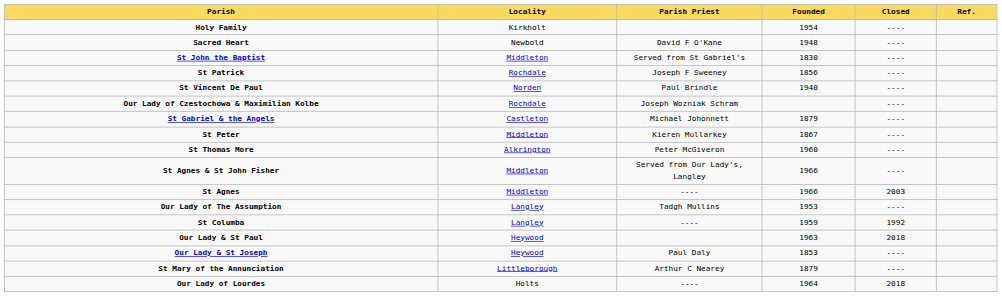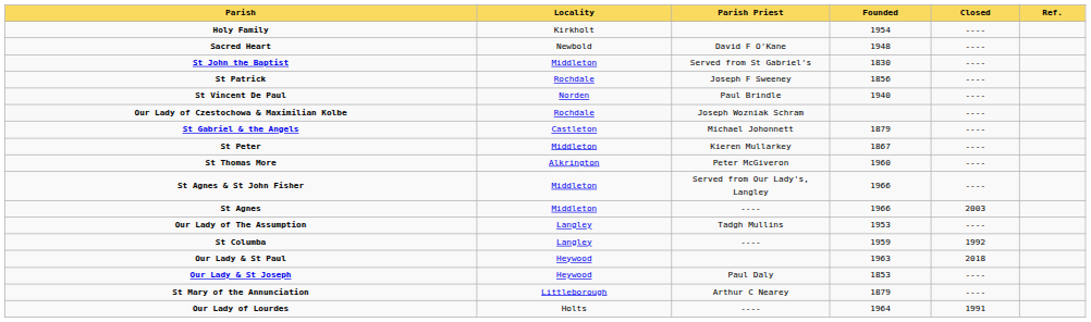 <table class="wikitable sortable" style="font-size:90%; width:95%; border:0; text-align:center; line-height:150%;">
 <tr>
 <th style="height:17px; background:#FADA5E; color:Black; width:250px;">Parish</th>
 <th style="height:17px; background:#FADA5E; color:Black; width:100px;">Locality</th>
 <th style="height:17px; background:#FADA5E; color:Black; width:80px;">Parish Priest</th>
 <th style="height:17px; background:#FADA5E; color:Black; width:35px;">Founded</th>
 <th style="height:17px; background:#FADA5E; color:Black; width:35px;">Closed</th>
 <th class="unsortable"  style="height:17px; background:#FADA5E; color:Black; width:30px;">Ref.</th>
 </tr>
 <tr>
 <td><strong>Holy Family</strong></td>
 <td>Kirkholt</td>
 <td></td>
 <td>1954</td>
 <td>----</td>
 <td></td>
 </tr>
 <tr>
 <td><strong>Sacred Heart</strong></td>
 <td>Newbold</td>
 <td>David F O'Kane</td>
 <td>1948</td>
 <td>----</td>
 <td></td>
 </tr>
 <tr>
 <td><strong><a href='#'>St John the Baptist</a></strong></td>
 <td><a href='#'>Middleton</a></td>
 <td>Served from St Gabriel's</td>
 <td>1830</td>
 <td>----</td>
 <td></td>
 </tr>
 <tr>
 <td><strong>St Patrick</strong></td>
 <td><a href='#'>Rochdale</a></td>
 <td>Joseph F Sweeney</td>
 <td>1856</td>
 <td>----</td>
 <td></td>
 </tr>
 <tr>
 <td><strong>St Vincent De Paul</strong></td>
 <td><a href='#'>Norden</a></td>
 <td>Paul Brindle</td>
 <td>1940</td>
 <td>----</td>
 <td></td>
 </tr>
 <tr>
 <td><strong>Our Lady of Czestochowa & Maximilian Kolbe</strong></td>
 <td><a href='#'>Rochdale</a></td>
 <td>Joseph Wozniak Schram</td>
 <td></td>
 <td>----</td>
 <td></td>
 </tr>
 <tr>
 <td><strong><a href='#'>St Gabriel & the Angels</a></strong></td>
 <td><a href='#'>Castleton</a></td>
 <td>Michael Johonnett</td>
 <td>1879</td>
 <td>----</td>
 <td></td>
 </tr>
 <tr>
 <td><strong>St Peter</strong></td>
 <td><a href='#'>Middleton</a></td>
 <td>Kieren Mullarkey</td>
 <td>1867</td>
 <td>----</td>
 <td></td>
 </tr>
 <tr>
 <td><strong>St Thomas More</strong></td>
 <td><a href='#'>Alkrington</a></td>
 <td>Peter McGiveron</td>
 <td>1960</td>
 <td>----</td>
 <td></td>
 </tr>
 <tr>
 <td><strong>St Agnes & St John Fisher</strong></td>
 <td><a href='#'>Middleton</a></td>
 <td>Served from Our Lady's, Langley</td>
 <td>1966</td>
 <td>----</td>
 <td></td>
 </tr>
 <tr>
 <td><strong>St Agnes</strong></td>
 <td><a href='#'>Middleton</a></td>
 <td>----</td>
 <td>1966</td>
 <td>2003</td>
 <td></td>
 </tr>
 <tr>
 <td><strong>Our Lady of The Assumption</strong></td>
 <td><a href='#'>Langley</a></td>
 <td>Tadgh Mullins</td>
 <td>1953</td>
 <td>----</td>
 <td></td>
 </tr>
 <tr>
 <td><strong>St Columba</strong></td>
 <td><a href='#'>Langley</a></td>
 <td>----</td>
 <td>1959</td>
 <td>1992</td>
 <td></td>
 </tr>
 <tr>
 <td><strong>Our Lady & St Paul</strong></td>
 <td><a href='#'>Heywood</a></td>
 <td></td>
 <td>1963</td>
 <td>2018</td>
 <td></td>
 </tr>
 <tr>
 <td><strong><a href='#'>Our Lady & St Joseph</a></strong></td>
 <td><a href='#'>Heywood</a></td>
 <td>Paul Daly</td>
 <td>1853</td>
 <td>----</td>
 <td></td>
 </tr>
 <tr>
 <td><strong>St Mary of the Annunciation</strong></td>
 <td><a href='#'>Littleborough</a></td>
 <td>Arthur C Nearey</td>
 <td>1879</td>
 <td>----</td>
 <td></td>
 </tr>
 <tr>
 <td><strong>Our Lady of Lourdes</strong></td>
 <td>Holts</td>
 <td>----</td>
 <td>1964</td>
-<td>2018</td>
+<td>1991</td>
 <td></td>
 </tr>
 </table>
